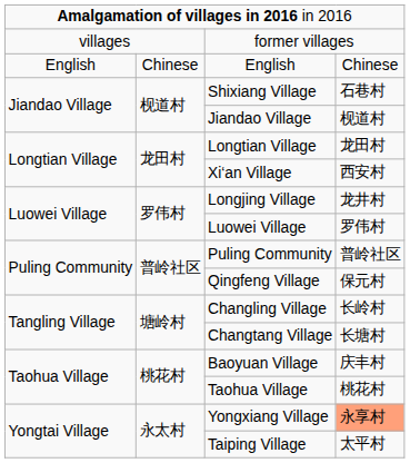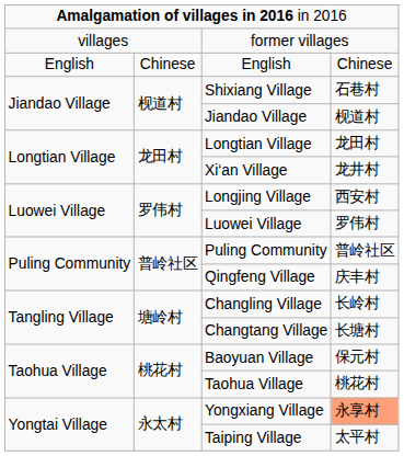 <table class="wikitable">
 <tr>
 <td align=center colspan=4><strong>Amalgamation of villages in 2016</strong> in 2016</td>
 </tr>
 <tr align=center>
 <td align=center colspan=2>villages</td>
 <td align=center colspan=2>former villages</td>
 </tr>
 <tr align=center>
 <td>English</td>
 <td>Chinese</td>
 <td>English</td>
 <td>Chinese</td>
 </tr>
 <tr>
 <td align=left rowspan=2>Jiandao Village</td>
 <td rowspan=2>枧道村</td>
 <td>Shixiang Village</td>
 <td>石巷村</td>
 </tr>
 <tr>
 <td>Jiandao Village</td>
 <td>枧道村</td>
 </tr>
 <tr>
 <td align=left rowspan=2>Longtian Village</td>
 <td rowspan=2>龙田村</td>
 <td>Longtian Village</td>
 <td>龙田村</td>
 </tr>
 <tr>
 <td>Xi‘an Village</td>
-<td>西安村</td>
+<td>龙井村</td>
 </tr>
 <tr>
 <td align=left rowspan=2>Luowei Village</td>
 <td rowspan=2>罗伟村</td>
 <td>Longjing Village</td>
-<td>龙井村</td>
+<td>西安村</td>
 </tr>
 <tr>
 <td>Luowei Village</td>
 <td>罗伟村</td>
 </tr>
 <tr>
 <td align=left rowspan=2>Puling Community</td>
 <td rowspan=2>普岭社区</td>
 <td>Puling Community</td>
 <td>普岭社区</td>
 </tr>
 <tr>
 <td>Qingfeng Village</td>
-<td>保元村</td>
+<td>庆丰村</td>
 </tr>
 <tr>
 <td align=left rowspan=2>Tangling Village</td>
 <td rowspan=2>塘岭村</td>
 <td>Changling Village</td>
 <td>长岭村</td>
 </tr>
 <tr>
 <td>Changtang Village</td>
 <td>长塘村</td>
 </tr>
 <tr>
 <td align=left rowspan=2>Taohua Village</td>
 <td rowspan=2>桃花村</td>
 <td>Baoyuan Village</td>
-<td>庆丰村</td>
+<td>保元村</td>
 </tr>
 <tr>
 <td>Taohua Village</td>
 <td>桃花村</td>
 </tr>
 <tr>
 <td align=left rowspan=2>Yongtai Village</td>
 <td rowspan=2>永太村</td>
 <td>Yongxiang Village</td>
 <td style="background: lightsalmon;">永享村</td>
 </tr>
 <tr>
 <td>Taiping Village</td>
 <td>太平村</td>
 </tr>
 </table>
